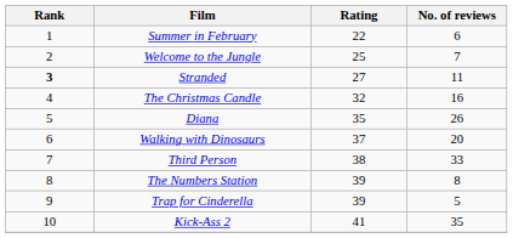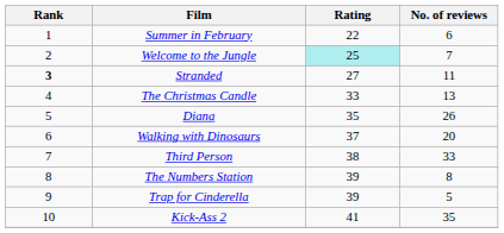 <table class="wikitable sortable plainrowheaders" width="70%" style="text-align:center; margin: 1em auto 1em auto;">
 <tr>
 <th width=5%>Rank</th>
 <th width=14%>Film</th>
 <th width=5%>Rating</th>
 <th width=5%>No. of reviews</th>
 </tr>
 <tr>
 <td>1</td>
 <td><em><a href='#'>Summer in February</a></em></td>
 <td>22</td>
 <td>6</td>
 </tr>
 <tr>
 <td>2</td>
 <td><em><a href='#'>Welcome to the Jungle</a></em></td>
-<td>25</td>
+<td style="background: paleturquoise;">25</td>
 <td>7</td>
 </tr>
 <tr>
 <td><strong>3</strong></td>
 <td><em><a href='#'>Stranded</a></em></td>
 <td>27</td>
 <td>11</td>
 </tr>
 <tr>
 <td>4</td>
 <td><em><a href='#'>The Christmas Candle</a></em></td>
-<td>32</td>
-<td>16</td>
+<td>33</td>
+<td>13</td>
 </tr>
 <tr>
 <td>5</td>
 <td><em><a href='#'>Diana</a></em></td>
 <td>35</td>
 <td>26</td>
 </tr>
 <tr>
 <td>6</td>
 <td><em><a href='#'>Walking with Dinosaurs</a></em></td>
 <td>37</td>
 <td>20</td>
 </tr>
 <tr>
 <td>7</td>
 <td><em><a href='#'>Third Person</a></em></td>
 <td>38</td>
 <td>33</td>
 </tr>
 <tr>
 <td>8</td>
 <td><em><a href='#'>The Numbers Station</a></em></td>
 <td>39</td>
 <td>8</td>
 </tr>
 <tr>
 <td>9</td>
 <td><em><a href='#'>Trap for Cinderella</a></em></td>
 <td>39</td>
 <td>5</td>
 </tr>
 <tr>
 <td>10</td>
 <td><em><a href='#'>Kick-Ass 2</a></em></td>
 <td>41</td>
 <td>35</td>
 </tr>
 <tr>
 </tr>
 </table>
